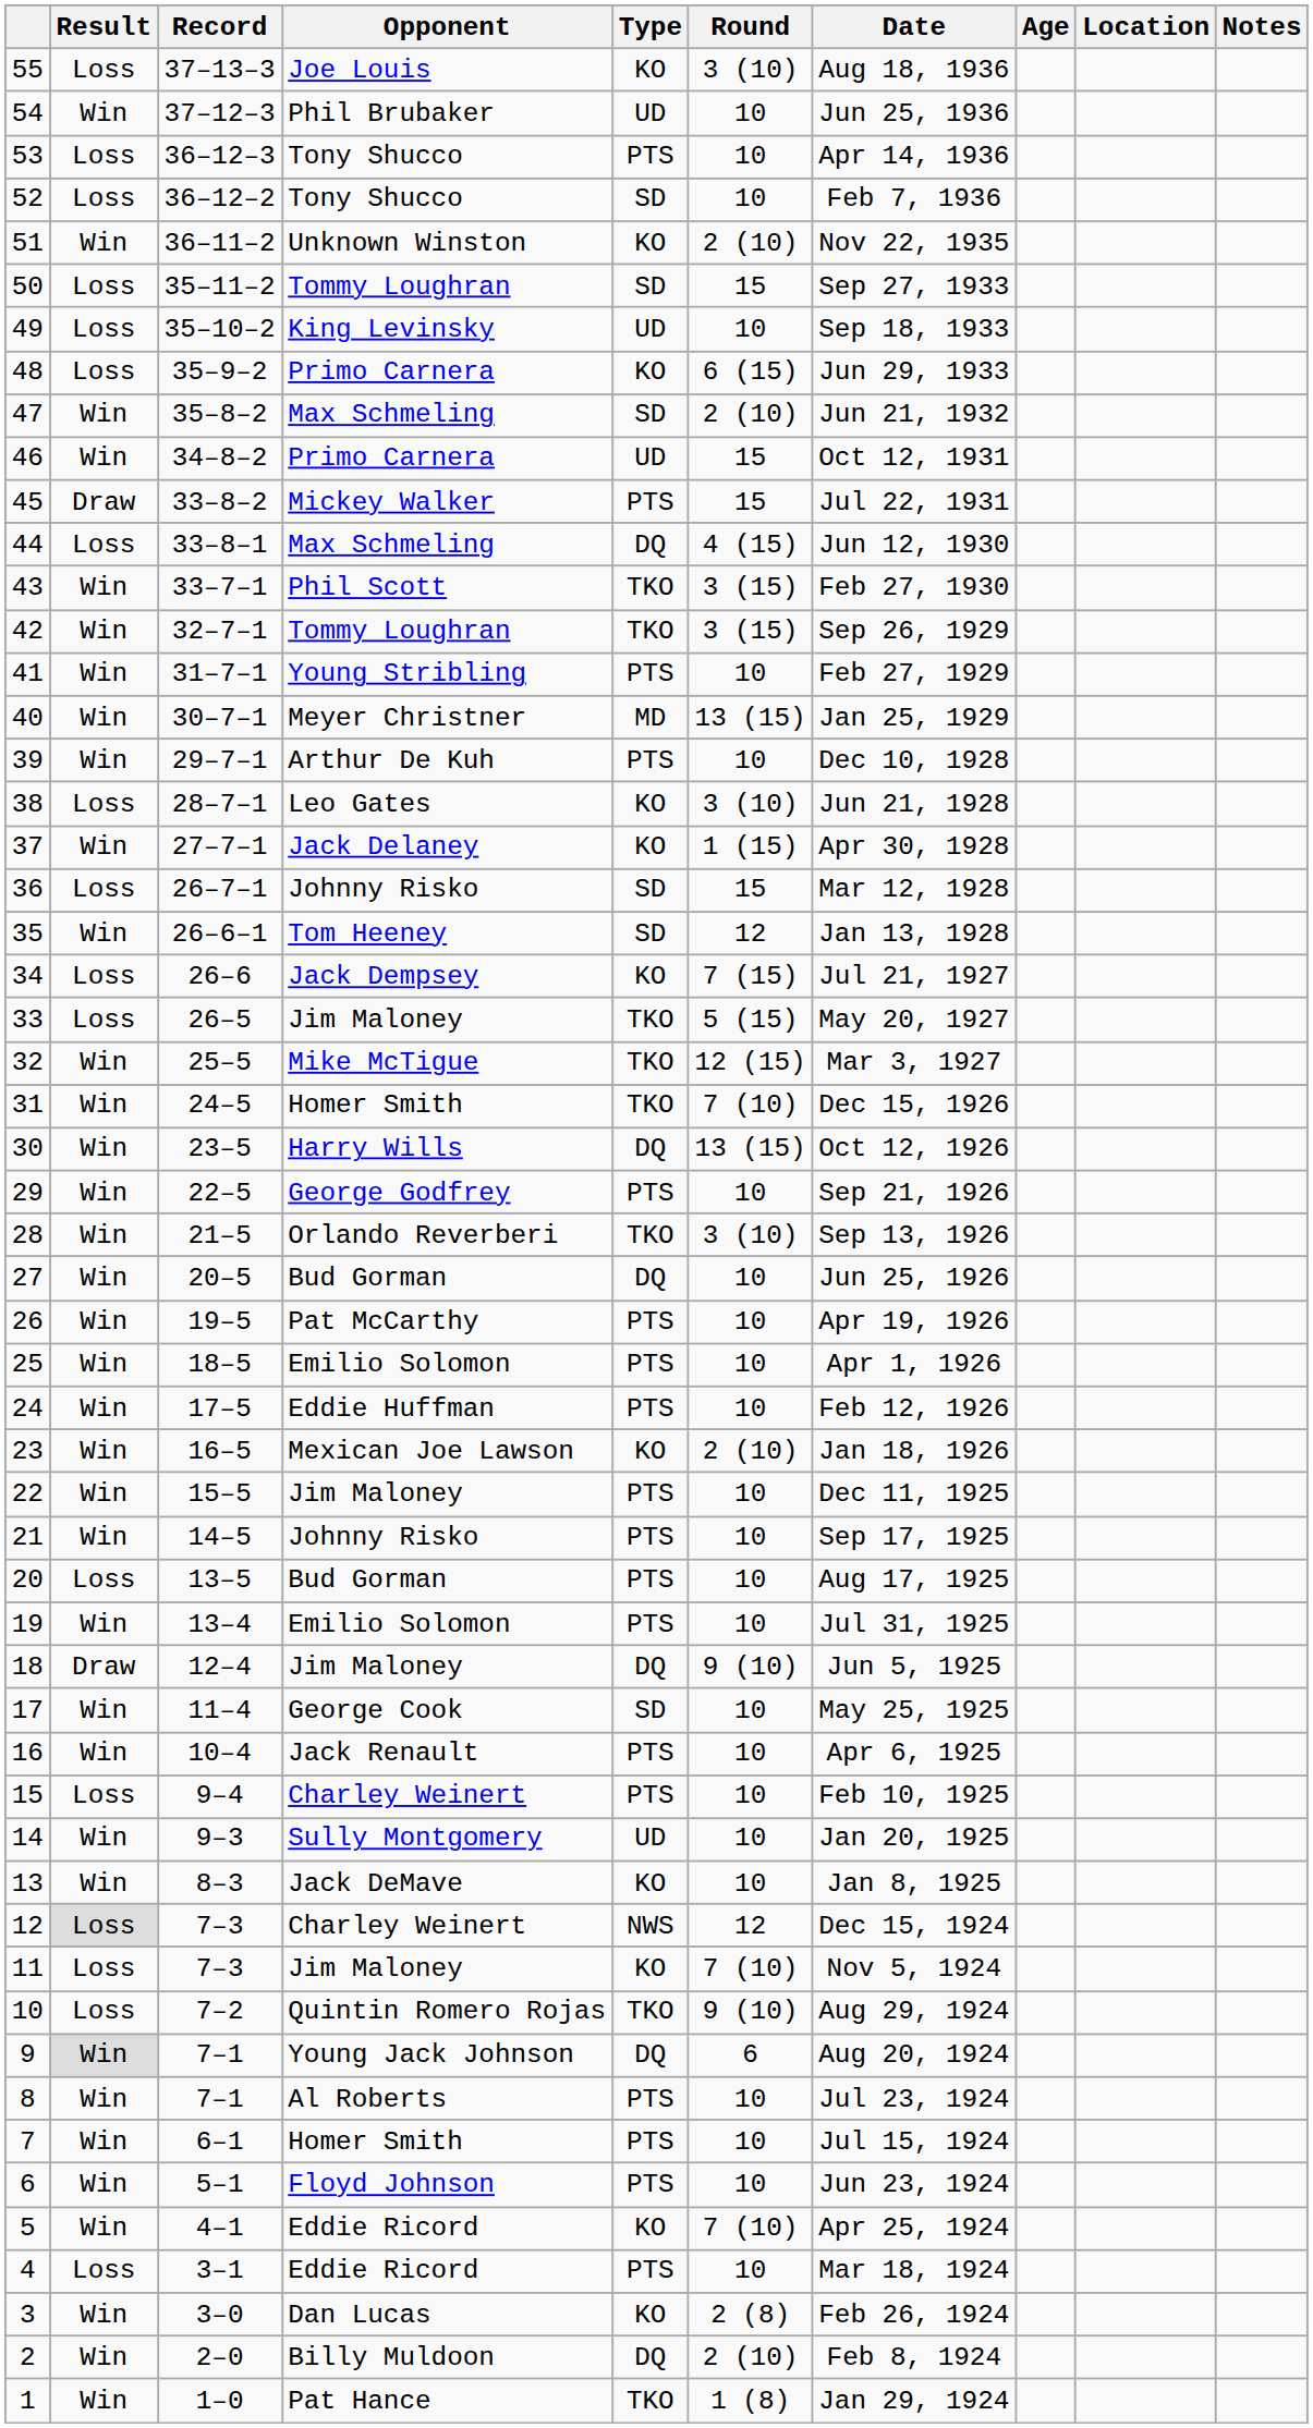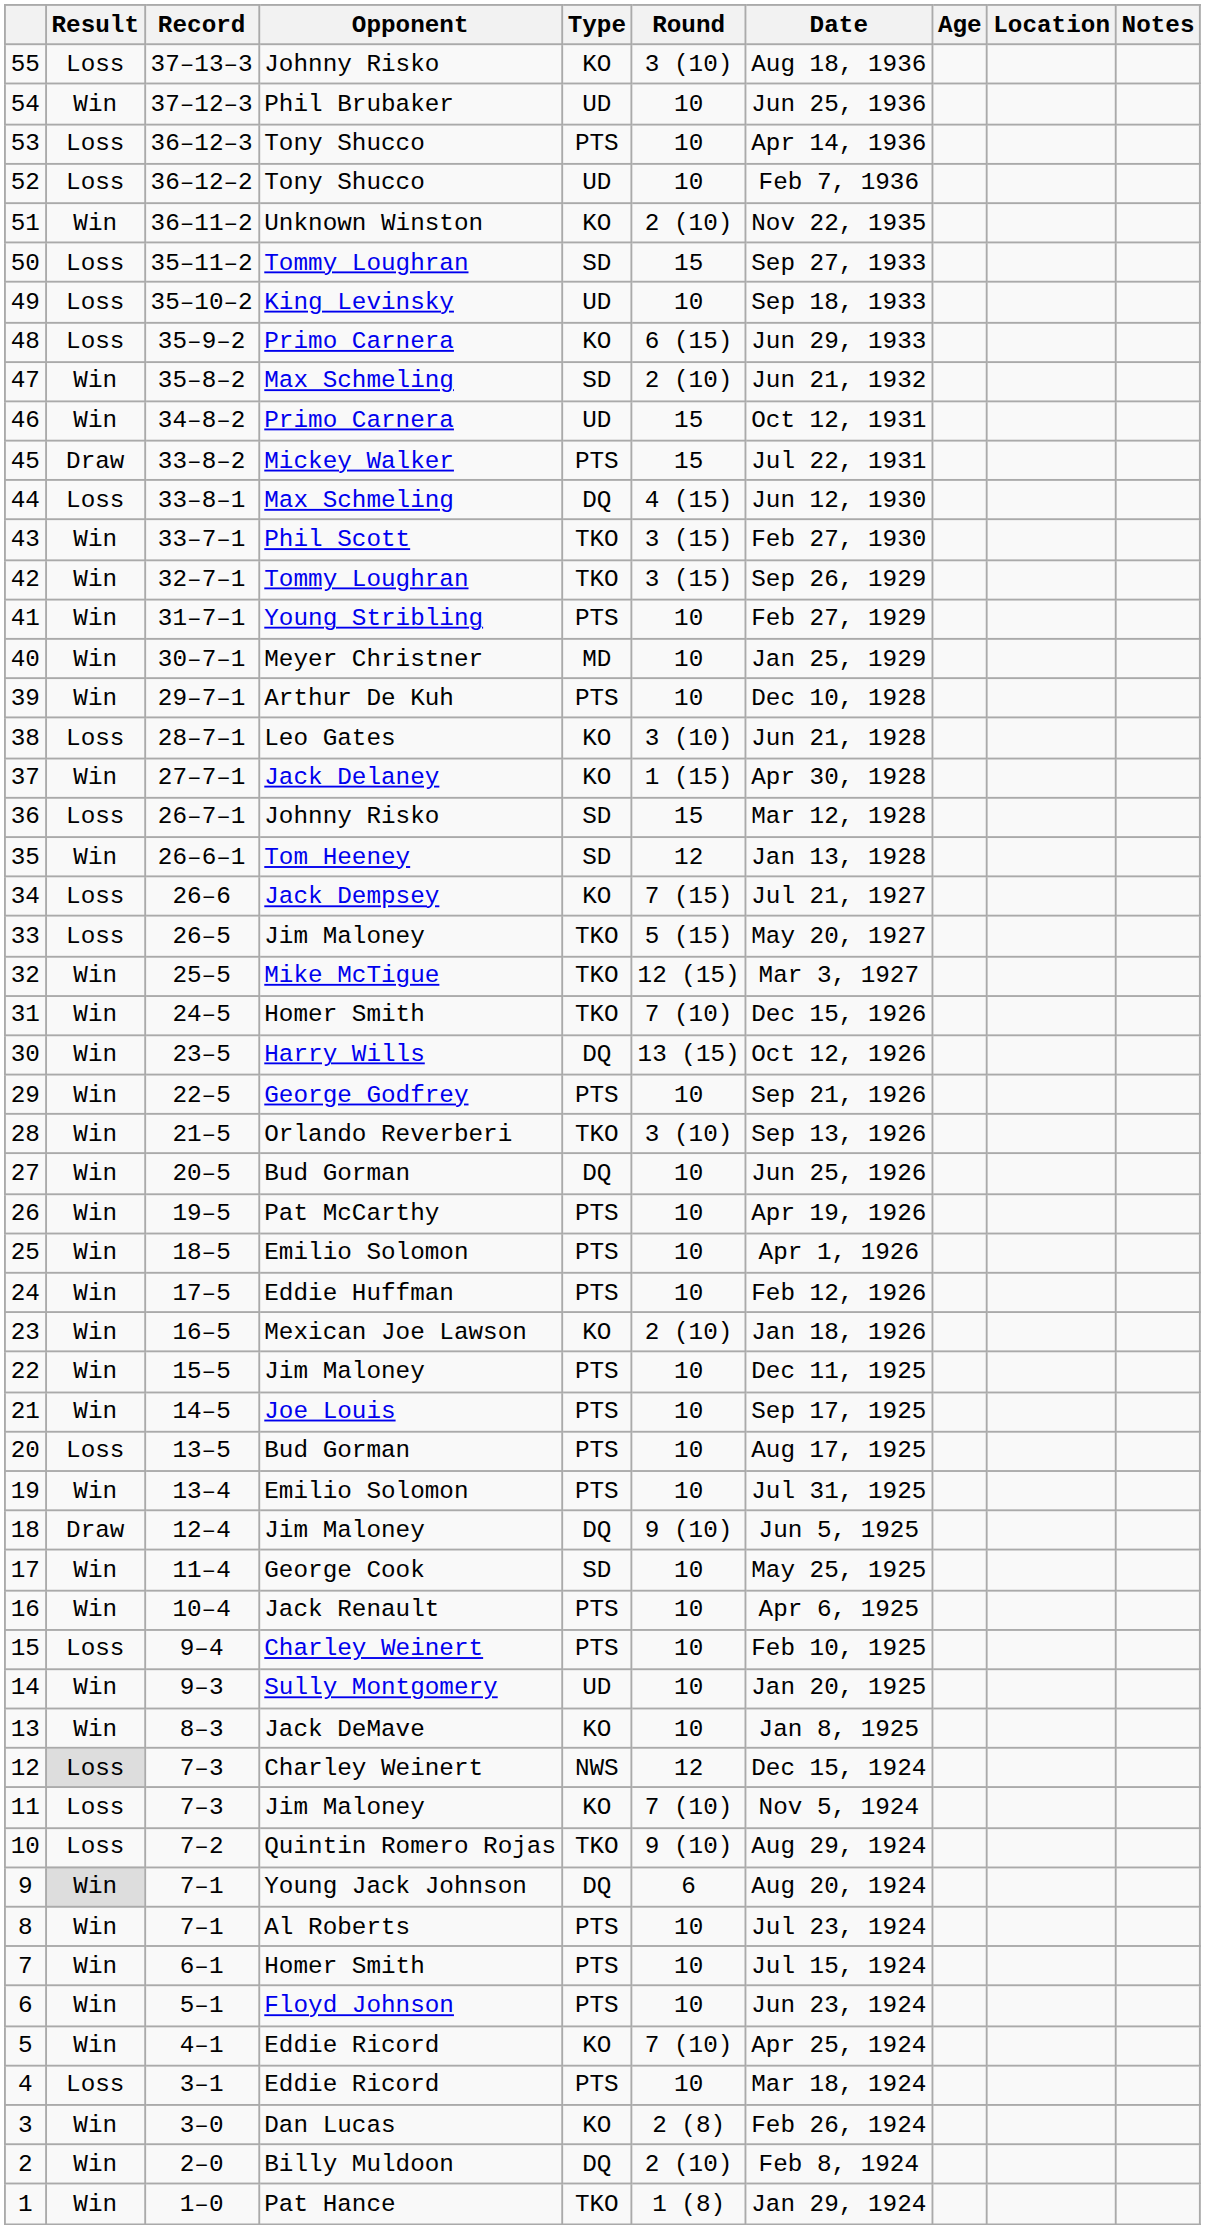 <table class="wikitable mw-collapsible mw-collapsed" style="text-align:center">
 <tr>
 <th></th>
 <th>Result</th>
 <th>Record</th>
 <th>Opponent</th>
 <th>Type</th>
 <th>Round</th>
 <th>Date</th>
 <th>Age</th>
 <th>Location</th>
 <th>Notes</th>
 </tr>
 <tr>
 <td>55</td>
 <td>Loss</td>
 <td>37–13–3 </td>
-<td align=left><a href='#'>Joe Louis</a></td>
+<td align=left>Johnny Risko</td>
 <td>KO</td>
 <td>3 (10)</td>
 <td>Aug 18, 1936</td>
 <td style="text-align:left;"></td>
 <td style="text-align:left;"></td>
 <td></td>
 </tr>
 <tr>
 <td>54</td>
 <td>Win</td>
 <td>37–12–3 </td>
 <td align=left>Phil Brubaker</td>
 <td>UD</td>
 <td>10</td>
 <td>Jun 25, 1936</td>
 <td style="text-align:left;"></td>
 <td style="text-align:left;"></td>
 <td></td>
 </tr>
 <tr>
 <td>53</td>
 <td>Loss</td>
 <td>36–12–3 </td>
 <td align=left>Tony Shucco</td>
 <td>PTS</td>
 <td>10</td>
 <td>Apr 14, 1936</td>
 <td style="text-align:left;"></td>
 <td style="text-align:left;"></td>
 <td></td>
 </tr>
 <tr>
 <td>52</td>
 <td>Loss</td>
 <td>36–12–2 </td>
 <td align=left>Tony Shucco</td>
-<td>SD</td>
+<td>UD</td>
 <td>10</td>
 <td>Feb 7, 1936</td>
 <td style="text-align:left;"></td>
 <td style="text-align:left;"></td>
 <td></td>
 </tr>
 <tr>
 <td>51</td>
 <td>Win</td>
 <td>36–11–2 </td>
 <td align=left>Unknown Winston</td>
 <td>KO</td>
 <td>2 (10)</td>
 <td>Nov 22, 1935</td>
 <td style="text-align:left;"></td>
 <td style="text-align:left;"></td>
 <td></td>
 </tr>
 <tr>
 <td>50</td>
 <td>Loss</td>
 <td>35–11–2 </td>
 <td align=left><a href='#'>Tommy Loughran</a></td>
 <td>SD</td>
 <td>15</td>
 <td>Sep 27, 1933</td>
 <td style="text-align:left;"></td>
 <td style="text-align:left;"></td>
 <td></td>
 </tr>
 <tr>
 <td>49</td>
 <td>Loss</td>
 <td>35–10–2 </td>
 <td align=left><a href='#'>King Levinsky</a></td>
 <td>UD</td>
 <td>10</td>
 <td>Sep 18, 1933</td>
 <td style="text-align:left;"></td>
 <td style="text-align:left;"></td>
 <td></td>
 </tr>
 <tr>
 <td>48</td>
 <td>Loss</td>
 <td>35–9–2 </td>
 <td align=left><a href='#'>Primo Carnera</a></td>
 <td>KO</td>
 <td>6 (15)</td>
 <td>Jun 29, 1933</td>
 <td style="text-align:left;"></td>
 <td style="text-align:left;"></td>
 <td style="text-align:left;"></td>
 </tr>
 <tr>
 <td>47</td>
 <td>Win</td>
 <td>35–8–2 </td>
 <td align=left><a href='#'>Max Schmeling</a></td>
 <td>SD</td>
 <td>2 (10)</td>
 <td>Jun 21, 1932</td>
 <td style="text-align:left;"></td>
 <td style="text-align:left;"></td>
 <td style="text-align:left;"></td>
 </tr>
 <tr>
 <td>46</td>
 <td>Win</td>
 <td>34–8–2 </td>
 <td align=left><a href='#'>Primo Carnera</a></td>
 <td>UD</td>
 <td>15</td>
 <td>Oct 12, 1931</td>
 <td style="text-align:left;"></td>
 <td style="text-align:left;"></td>
 <td style="text-align:left;"></td>
 </tr>
 <tr>
 <td>45</td>
 <td>Draw</td>
 <td>33–8–2 </td>
 <td align=left><a href='#'>Mickey Walker</a></td>
 <td>PTS</td>
 <td>15</td>
 <td>Jul 22, 1931</td>
 <td style="text-align:left;"></td>
 <td style="text-align:left;"></td>
 <td></td>
 </tr>
 <tr>
 <td>44</td>
 <td>Loss</td>
 <td>33–8–1 </td>
 <td align=left><a href='#'>Max Schmeling</a></td>
 <td>DQ</td>
 <td>4 (15)</td>
 <td>Jun 12, 1930</td>
 <td style="text-align:left;"></td>
 <td style="text-align:left;"></td>
 <td style="text-align:left;"></td>
 </tr>
 <tr>
 <td>43</td>
 <td>Win</td>
 <td>33–7–1 </td>
 <td align=left><a href='#'>Phil Scott</a></td>
 <td>TKO</td>
 <td>3 (15)</td>
 <td>Feb 27, 1930</td>
 <td style="text-align:left;"></td>
 <td style="text-align:left;"></td>
 <td></td>
 </tr>
 <tr>
 <td>42</td>
 <td>Win</td>
 <td>32–7–1 </td>
 <td align=left><a href='#'>Tommy Loughran</a></td>
 <td>TKO</td>
 <td>3 (15)</td>
 <td>Sep 26, 1929</td>
 <td style="text-align:left;"></td>
 <td style="text-align:left;"></td>
 <td style="text-align:left;"></td>
 </tr>
 <tr>
 <td>41</td>
 <td>Win</td>
 <td>31–7–1 </td>
 <td align=left><a href='#'>Young Stribling</a></td>
 <td>PTS</td>
 <td>10</td>
 <td>Feb 27, 1929</td>
 <td style="text-align:left;"></td>
 <td style="text-align:left;"></td>
 <td></td>
 </tr>
 <tr>
 <td>40</td>
 <td>Win</td>
 <td>30–7–1 </td>
 <td align=left>Meyer Christner</td>
 <td>MD</td>
-<td>13 (15)</td>
+<td>10</td>
 <td>Jan 25, 1929</td>
 <td style="text-align:left;"></td>
 <td style="text-align:left;"></td>
 <td></td>
 </tr>
 <tr>
 <td>39</td>
 <td>Win</td>
 <td>29–7–1 </td>
 <td align=left>Arthur De Kuh</td>
 <td>PTS</td>
 <td>10</td>
 <td>Dec 10, 1928</td>
 <td style="text-align:left;"></td>
 <td style="text-align:left;"></td>
 <td></td>
 </tr>
 <tr>
 <td>38</td>
 <td>Loss</td>
 <td>28–7–1 </td>
 <td align=left>Leo Gates</td>
 <td>KO</td>
 <td>3 (10)</td>
 <td>Jun 21, 1928</td>
 <td style="text-align:left;"></td>
 <td style="text-align:left;"></td>
 <td></td>
 </tr>
 <tr>
 <td>37</td>
 <td>Win</td>
 <td>27–7–1 </td>
 <td align=left><a href='#'>Jack Delaney</a></td>
 <td>KO</td>
 <td>1 (15)</td>
 <td>Apr 30, 1928</td>
 <td style="text-align:left;"></td>
 <td style="text-align:left;"></td>
 <td></td>
 </tr>
 <tr>
 <td>36</td>
 <td>Loss</td>
 <td>26–7–1 </td>
 <td align=left>Johnny Risko</td>
 <td>SD</td>
 <td>15</td>
 <td>Mar 12, 1928</td>
 <td style="text-align:left;"></td>
 <td style="text-align:left;"></td>
 <td></td>
 </tr>
 <tr>
 <td>35</td>
 <td>Win</td>
 <td>26–6–1 </td>
 <td align=left><a href='#'>Tom Heeney</a></td>
 <td>SD</td>
 <td>12</td>
 <td>Jan 13, 1928</td>
 <td style="text-align:left;"></td>
 <td style="text-align:left;"></td>
 <td></td>
 </tr>
 <tr>
 <td>34</td>
 <td>Loss</td>
 <td>26–6 </td>
 <td align=left><a href='#'>Jack Dempsey</a></td>
 <td>KO</td>
 <td>7 (15)</td>
 <td>Jul 21, 1927</td>
 <td style="text-align:left;"></td>
 <td style="text-align:left;"></td>
 <td></td>
 </tr>
 <tr>
 <td>33</td>
 <td>Loss</td>
 <td>26–5 </td>
 <td align=left>Jim Maloney</td>
 <td>TKO</td>
 <td>5 (15)</td>
 <td>May 20, 1927</td>
 <td style="text-align:left;"></td>
 <td style="text-align:left;"></td>
 <td></td>
 </tr>
 <tr>
 <td>32</td>
 <td>Win</td>
 <td>25–5 </td>
 <td align=left><a href='#'>Mike McTigue</a></td>
 <td>TKO</td>
 <td>12 (15)</td>
 <td>Mar 3, 1927</td>
 <td style="text-align:left;"></td>
 <td style="text-align:left;"></td>
 <td></td>
 </tr>
 <tr>
 <td>31</td>
 <td>Win</td>
 <td>24–5 </td>
 <td align=left>Homer Smith</td>
 <td>TKO</td>
 <td>7 (10)</td>
 <td>Dec 15, 1926</td>
 <td style="text-align:left;"></td>
 <td style="text-align:left;"></td>
 <td></td>
 </tr>
 <tr>
 <td>30</td>
 <td>Win</td>
 <td>23–5 </td>
 <td align=left><a href='#'>Harry Wills</a></td>
 <td>DQ</td>
 <td>13 (15)</td>
 <td>Oct 12, 1926</td>
 <td style="text-align:left;"></td>
 <td style="text-align:left;"></td>
 <td style="text-align:left;"></td>
 </tr>
 <tr>
 <td>29</td>
 <td>Win</td>
 <td>22–5 </td>
 <td align=left><a href='#'>George Godfrey</a></td>
 <td>PTS</td>
 <td>10</td>
 <td>Sep 21, 1926</td>
 <td style="text-align:left;"></td>
 <td style="text-align:left;"></td>
 <td></td>
 </tr>
 <tr>
 <td>28</td>
 <td>Win</td>
 <td>21–5 </td>
 <td align=left>Orlando Reverberi</td>
 <td>TKO</td>
 <td>3 (10)</td>
 <td>Sep 13, 1926</td>
 <td style="text-align:left;"></td>
 <td style="text-align:left;"></td>
 <td></td>
 </tr>
 <tr>
 <td>27</td>
 <td>Win</td>
 <td>20–5 </td>
 <td align=left>Bud Gorman</td>
 <td>DQ</td>
 <td>10</td>
 <td>Jun 25, 1926</td>
 <td style="text-align:left;"></td>
 <td style="text-align:left;"></td>
 <td style="text-align:left;"></td>
 </tr>
 <tr>
 <td>26</td>
 <td>Win</td>
 <td>19–5 </td>
 <td align=left>Pat McCarthy</td>
 <td>PTS</td>
 <td>10</td>
 <td>Apr 19, 1926</td>
 <td style="text-align:left;"></td>
 <td style="text-align:left;"></td>
 <td></td>
 </tr>
 <tr>
 <td>25</td>
 <td>Win</td>
 <td>18–5 </td>
 <td align=left>Emilio Solomon</td>
 <td>PTS</td>
 <td>10</td>
 <td>Apr 1, 1926</td>
 <td style="text-align:left;"></td>
 <td style="text-align:left;"></td>
 <td></td>
 </tr>
 <tr>
 <td>24</td>
 <td>Win</td>
 <td>17–5 </td>
 <td align=left>Eddie Huffman</td>
 <td>PTS</td>
 <td>10</td>
 <td>Feb 12, 1926</td>
 <td style="text-align:left;"></td>
 <td style="text-align:left;"></td>
 <td></td>
 </tr>
 <tr>
 <td>23</td>
 <td>Win</td>
 <td>16–5 </td>
 <td align=left>Mexican Joe Lawson</td>
 <td>KO</td>
 <td>2 (10)</td>
 <td>Jan 18, 1926</td>
 <td style="text-align:left;"></td>
 <td style="text-align:left;"></td>
 <td></td>
 </tr>
 <tr>
 <td>22</td>
 <td>Win</td>
 <td>15–5 </td>
 <td align=left>Jim Maloney</td>
 <td>PTS</td>
 <td>10</td>
 <td>Dec 11, 1925</td>
 <td style="text-align:left;"></td>
 <td style="text-align:left;"></td>
 <td style="text-align:left;"></td>
 </tr>
 <tr>
 <td>21</td>
 <td>Win</td>
 <td>14–5 </td>
-<td align=left>Johnny Risko</td>
+<td align=left><a href='#'>Joe Louis</a></td>
 <td>PTS</td>
 <td>10</td>
 <td>Sep 17, 1925</td>
 <td style="text-align:left;"></td>
 <td style="text-align:left;"></td>
 <td></td>
 </tr>
 <tr>
 <td>20</td>
 <td>Loss</td>
 <td>13–5 </td>
 <td align=left>Bud Gorman</td>
 <td>PTS</td>
 <td>10</td>
 <td>Aug 17, 1925</td>
 <td style="text-align:left;"></td>
 <td style="text-align:left;"></td>
 <td></td>
 </tr>
 <tr>
 <td>19</td>
 <td>Win</td>
 <td>13–4 </td>
 <td align=left>Emilio Solomon</td>
 <td>PTS</td>
 <td>10</td>
 <td>Jul 31, 1925</td>
 <td style="text-align:left;"></td>
 <td style="text-align:left;"></td>
 <td></td>
 </tr>
 <tr>
 <td>18</td>
 <td>Draw</td>
 <td>12–4 </td>
 <td align=left>Jim Maloney</td>
 <td>DQ</td>
 <td>9 (10)</td>
 <td>Jun 5, 1925</td>
 <td style="text-align:left;"></td>
 <td style="text-align:left;"></td>
 <td></td>
 </tr>
 <tr>
 <td>17</td>
 <td>Win</td>
 <td>11–4 </td>
 <td align=left>George Cook</td>
 <td>SD</td>
 <td>10</td>
 <td>May 25, 1925</td>
 <td style="text-align:left;"></td>
 <td style="text-align:left;"></td>
 <td></td>
 </tr>
 <tr>
 <td>16</td>
 <td>Win</td>
 <td>10–4 </td>
 <td align=left>Jack Renault</td>
 <td>PTS</td>
 <td>10</td>
 <td>Apr 6, 1925</td>
 <td style="text-align:left;"></td>
 <td style="text-align:left;"></td>
 <td></td>
 </tr>
 <tr>
 <td>15</td>
 <td>Loss</td>
 <td>9–4 </td>
 <td align=left><a href='#'>Charley Weinert</a></td>
 <td>PTS</td>
 <td>10</td>
 <td>Feb 10, 1925</td>
 <td style="text-align:left;"></td>
 <td style="text-align:left;"></td>
 <td></td>
 </tr>
 <tr>
 <td>14</td>
 <td>Win</td>
 <td>9–3 </td>
 <td align=left><a href='#'>Sully Montgomery</a></td>
 <td>UD</td>
 <td>10</td>
 <td>Jan 20, 1925</td>
 <td style="text-align:left;"></td>
 <td style="text-align:left;"></td>
 <td></td>
 </tr>
 <tr>
 <td>13</td>
 <td>Win</td>
 <td>8–3 </td>
 <td align=left>Jack DeMave</td>
 <td>KO</td>
 <td>10</td>
 <td>Jan 8, 1925</td>
 <td style="text-align:left;"></td>
 <td style="text-align:left;"></td>
 <td></td>
 </tr>
 <tr>
 <td>12</td>
 <td style="background:#DDD">Loss</td>
 <td>7–3 </td>
 <td align=left>Charley Weinert</td>
 <td>NWS</td>
 <td>12</td>
 <td>Dec 15, 1924</td>
 <td style="text-align:left;"></td>
 <td style="text-align:left;"></td>
 <td></td>
 </tr>
 <tr>
 <td>11</td>
 <td>Loss</td>
 <td>7–3 </td>
 <td align=left>Jim Maloney</td>
 <td>KO</td>
 <td>7 (10)</td>
 <td>Nov 5, 1924</td>
 <td style="text-align:left;"></td>
 <td style="text-align:left;"></td>
 <td></td>
 </tr>
 <tr>
 <td>10</td>
 <td>Loss</td>
 <td>7–2 </td>
 <td align=left>Quintin Romero Rojas</td>
 <td>TKO</td>
 <td>9 (10)</td>
 <td>Aug 29, 1924</td>
 <td style="text-align:left;"></td>
 <td style="text-align:left;"></td>
 <td></td>
 </tr>
 <tr>
 <td>9</td>
 <td style="background:#DDD">Win</td>
 <td>7–1 </td>
 <td align=left>Young Jack Johnson</td>
 <td>DQ</td>
 <td>6</td>
 <td>Aug 20, 1924</td>
 <td style="text-align:left;"></td>
 <td style="text-align:left;"></td>
 <td></td>
 </tr>
 <tr>
 <td>8</td>
 <td>Win</td>
 <td>7–1</td>
 <td align=left>Al Roberts</td>
 <td>PTS</td>
 <td>10</td>
 <td>Jul 23, 1924</td>
 <td style="text-align:left;"></td>
 <td style="text-align:left;"></td>
 <td></td>
 </tr>
 <tr>
 <td>7</td>
 <td>Win</td>
 <td>6–1</td>
 <td align=left>Homer Smith</td>
 <td>PTS</td>
 <td>10</td>
 <td>Jul 15, 1924</td>
 <td style="text-align:left;"></td>
 <td style="text-align:left;"></td>
 <td></td>
 </tr>
 <tr>
 <td>6</td>
 <td>Win</td>
 <td>5–1</td>
 <td align=left><a href='#'>Floyd Johnson</a></td>
 <td>PTS</td>
 <td>10</td>
 <td>Jun 23, 1924</td>
 <td style="text-align:left;"></td>
 <td style="text-align:left;"></td>
 <td></td>
 </tr>
 <tr>
 <td>5</td>
 <td>Win</td>
 <td>4–1</td>
 <td align=left>Eddie Ricord</td>
 <td>KO</td>
 <td>7 (10)</td>
 <td>Apr 25, 1924</td>
 <td style="text-align:left;"></td>
 <td style="text-align:left;"></td>
 <td></td>
 </tr>
 <tr>
 <td>4</td>
 <td>Loss</td>
 <td>3–1</td>
 <td align=left>Eddie Ricord</td>
 <td>PTS</td>
 <td>10</td>
 <td>Mar 18, 1924</td>
 <td style="text-align:left;"></td>
 <td style="text-align:left;"></td>
 <td></td>
 </tr>
 <tr>
 <td>3</td>
 <td>Win</td>
 <td>3–0</td>
 <td align=left>Dan Lucas</td>
 <td>KO</td>
 <td>2 (8)</td>
 <td>Feb 26, 1924</td>
 <td style="text-align:left;"></td>
 <td style="text-align:left;"></td>
 <td></td>
 </tr>
 <tr>
 <td>2</td>
 <td>Win</td>
 <td>2–0</td>
 <td align=left>Billy Muldoon</td>
 <td>DQ</td>
 <td>2 (10)</td>
 <td>Feb 8, 1924</td>
 <td style="text-align:left;"></td>
 <td style="text-align:left;"></td>
 <td style="text-align:left;"></td>
 </tr>
 <tr>
 <td>1</td>
 <td>Win</td>
 <td>1–0</td>
 <td align=left>Pat Hance</td>
 <td>TKO</td>
 <td>1 (8)</td>
 <td>Jan 29, 1924</td>
 <td style="text-align:left;"></td>
 <td style="text-align:left;"></td>
 <td></td>
 </tr>
 <tr>
 </tr>
 </table>
